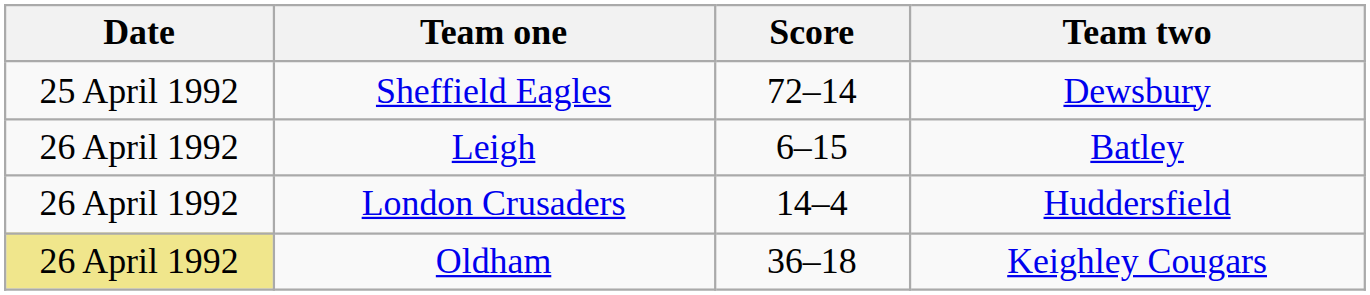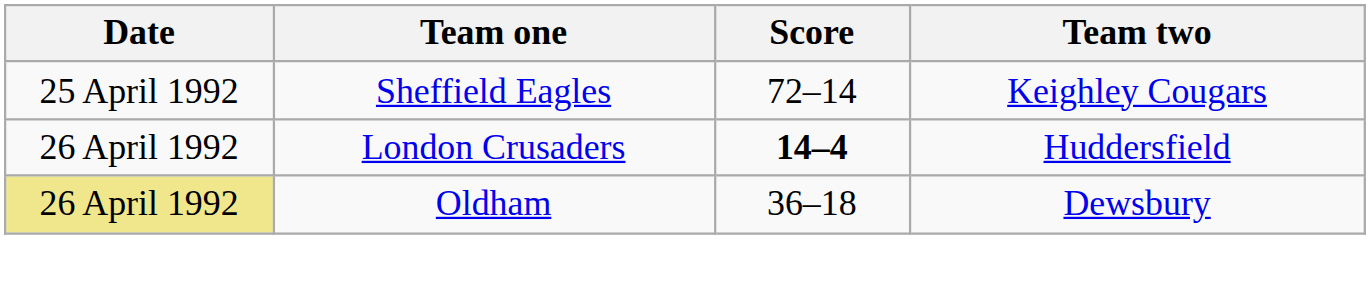 <table class="wikitable" style="text-align: center">
 <tr>
 <th width=150>Date</th>
 <th width=250>Team one</th>
 <th width=100>Score</th>
 <th width=250>Team two</th>
 </tr>
 <tr>
 <td>25 April 1992</td>
 <td><a href='#'>Sheffield Eagles</a></td>
 <td>72–14</td>
-<td><a href='#'>Dewsbury</a></td>
-</tr>
-<tr>
-<td>26 April 1992</td>
-<td><a href='#'>Leigh</a></td>
-<td>6–15</td>
-<td><a href='#'>Batley</a></td>
+<td><a href='#'>Keighley Cougars</a></td>
 </tr>
 <tr>
 <td>26 April 1992</td>
 <td><a href='#'>London Crusaders</a></td>
-<td>14–4</td>
+<td><strong>14–4</strong></td>
 <td><a href='#'>Huddersfield</a></td>
 </tr>
 <tr>
 <td style="background: khaki;">26 April 1992</td>
 <td><a href='#'>Oldham</a></td>
 <td>36–18</td>
-<td><a href='#'>Keighley Cougars</a></td>
+<td><a href='#'>Dewsbury</a></td>
 </tr>
 </table>
